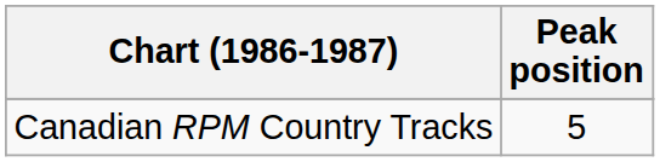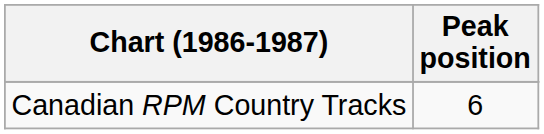 <table class="wikitable sortable">
 <tr>
 <th align="left">Chart (1986-1987)</th>
 <th align="center">Peak<br>position</th>
 </tr>
 <tr>
 </tr>
 <tr>
 <td align="left">Canadian <em>RPM</em> Country Tracks</td>
-<td align="center">5</td>
+<td align="center">6</td>
 </tr>
 </table>
